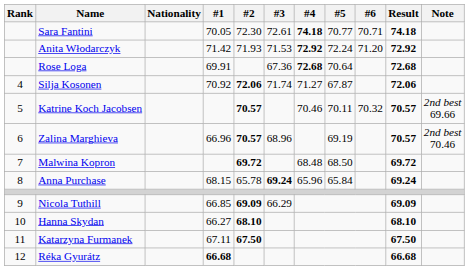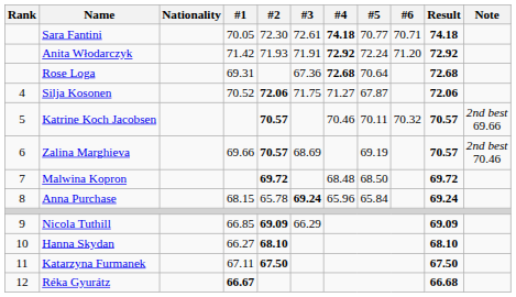 <table class="wikitable sortable" style="text-align:center">
 <tr>
 <th>Rank</th>
 <th>Name</th>
 <th>Nationality</th>
 <th>#1</th>
 <th>#2</th>
 <th>#3</th>
 <th>#4</th>
 <th>#5</th>
 <th>#6</th>
 <th>Result</th>
 <th>Note</th>
 </tr>
 <tr>
 <td></td>
 <td align=left><a href='#'>Sara Fantini</a></td>
 <td align=left></td>
 <td>70.05</td>
 <td>72.30</td>
 <td>72.61</td>
 <td><strong>74.18</strong></td>
 <td>70.77</td>
 <td>70.71</td>
 <td><strong>74.18</strong></td>
 <td></td>
 </tr>
 <tr>
 <td></td>
 <td align=left><a href='#'>Anita Włodarczyk</a></td>
 <td align=left></td>
 <td>71.42</td>
 <td>71.93</td>
-<td>71.53</td>
+<td>71.91</td>
 <td><strong>72.92</strong></td>
 <td>72.24</td>
 <td>71.20</td>
 <td><strong>72.92</strong></td>
 <td></td>
 </tr>
 <tr>
 <td></td>
 <td align=left><a href='#'>Rose Loga</a></td>
 <td align=left></td>
-<td>69.91</td>
+<td>69.31</td>
 <td></td>
 <td>67.36</td>
 <td><strong>72.68</strong></td>
 <td>70.64</td>
 <td></td>
 <td><strong>72.68</strong></td>
 <td></td>
 </tr>
 <tr>
 <td>4</td>
 <td align=left><a href='#'>Silja Kosonen</a></td>
 <td align=left></td>
-<td>70.92</td>
+<td>70.52</td>
 <td><strong>72.06</strong></td>
-<td>71.74</td>
+<td>71.75</td>
 <td>71.27</td>
 <td>67.87</td>
 <td></td>
 <td><strong>72.06</strong></td>
 <td></td>
 </tr>
 <tr>
 <td>5</td>
 <td align=left><a href='#'>Katrine Koch Jacobsen</a></td>
 <td align=left></td>
 <td></td>
 <td><strong>70.57</strong></td>
 <td></td>
 <td>70.46</td>
 <td>70.11</td>
 <td>70.32</td>
 <td><strong>70.57</strong></td>
 <td><em>2nd best</em><br>69.66</td>
 </tr>
 <tr>
 <td>6</td>
 <td align=left><a href='#'>Zalina Marghieva</a></td>
 <td align=left></td>
-<td>66.96</td>
+<td>69.66</td>
 <td><strong>70.57</strong></td>
-<td>68.96</td>
+<td>68.69</td>
 <td></td>
 <td>69.19</td>
 <td></td>
 <td><strong>70.57</strong></td>
 <td><em>2nd best</em><br>70.46</td>
 </tr>
 <tr>
 <td>7</td>
 <td align=left><a href='#'>Malwina Kopron</a></td>
 <td align=left></td>
 <td></td>
 <td><strong>69.72</strong></td>
 <td></td>
 <td>68.48</td>
 <td>68.50</td>
 <td></td>
 <td><strong>69.72</strong></td>
 <td></td>
 </tr>
 <tr>
 <td>8</td>
 <td align=left><a href='#'>Anna Purchase</a></td>
 <td align=left></td>
 <td>68.15</td>
 <td>65.78</td>
 <td><strong>69.24</strong></td>
 <td>65.96</td>
 <td>65.84</td>
 <td></td>
 <td><strong>69.24</strong></td>
 <td></td>
 </tr>
 <tr>
 <td colspan=11 bgcolor=lightgray></td>
 </tr>
 <tr>
 <td>9</td>
 <td align=left><a href='#'>Nicola Tuthill</a></td>
 <td align=left></td>
 <td>66.85</td>
 <td><strong>69.09</strong></td>
 <td>66.29</td>
 <td colspan=3></td>
 <td><strong>69.09</strong></td>
 <td></td>
 </tr>
 <tr>
 <td>10</td>
 <td align=left><a href='#'>Hanna Skydan</a></td>
 <td align=left></td>
 <td>66.27</td>
 <td><strong>68.10</strong></td>
 <td></td>
 <td colspan=3></td>
 <td><strong>68.10</strong></td>
 <td></td>
 </tr>
 <tr>
 <td>11</td>
 <td align=left><a href='#'>Katarzyna Furmanek</a></td>
 <td align=left></td>
 <td>67.11</td>
 <td><strong>67.50</strong></td>
 <td></td>
 <td colspan=3></td>
 <td><strong>67.50</strong></td>
 <td></td>
 </tr>
 <tr>
 <td>12</td>
 <td align=left><a href='#'>Réka Gyurátz</a></td>
 <td align=left></td>
-<td><strong>66.68</strong></td>
+<td><strong>66.67</strong></td>
 <td></td>
 <td></td>
 <td colspan=3></td>
 <td><strong>66.68</strong></td>
 <td></td>
 </tr>
 </table>
